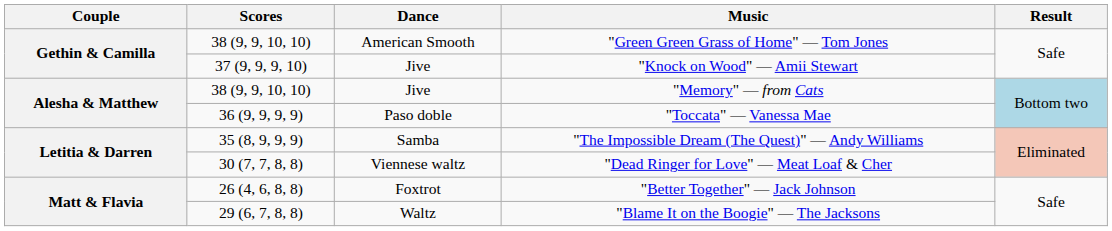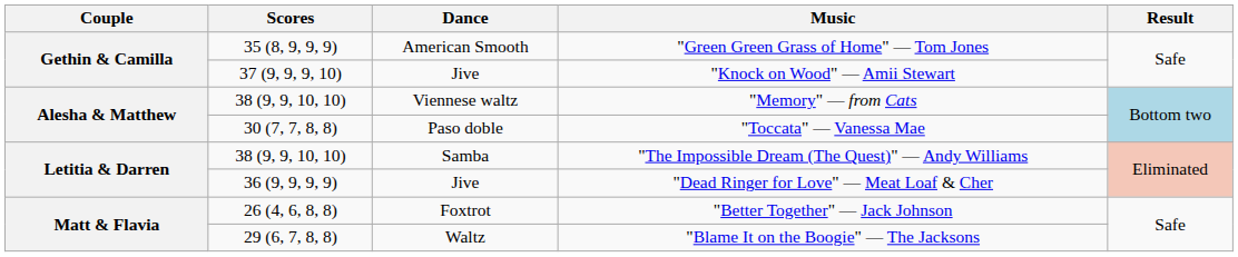 <table class="wikitable sortable" style="text-align:center; width:90%">
 <tr>
 <th scope="col">Couple</th>
 <th scope="col">Scores</th>
 <th scope="col" class="unsortable">Dance</th>
 <th scope="col" class="unsortable">Music</th>
 <th scope="col" class="unsortable">Result</th>
 </tr>
 <tr>
 <th scope="row" rowspan=2>Gethin & Camilla</th>
-<td>38 (9, 9, 10, 10)</td>
+<td>35 (8, 9, 9, 9)</td>
 <td>American Smooth</td>
 <td>"<a href='#'>Green Green Grass of Home</a>" — <a href='#'>Tom Jones</a></td>
 <td rowspan=2>Safe</td>
 </tr>
 <tr>
 <td>37 (9, 9, 9, 10)</td>
 <td>Jive</td>
 <td>"<a href='#'>Knock on Wood</a>" — <a href='#'>Amii Stewart</a></td>
 </tr>
 <tr>
 <th scope="row" rowspan=2>Alesha & Matthew</th>
 <td>38 (9, 9, 10, 10)</td>
-<td>Jive</td>
+<td>Viennese waltz</td>
 <td>"<a href='#'>Memory</a>" — <em>from <a href='#'>Cats</a></em></td>
 <td rowspan=2 bgcolor="lightblue">Bottom two</td>
 </tr>
 <tr>
-<td>36 (9, 9, 9, 9)</td>
+<td>30 (7, 7, 8, 8)</td>
 <td>Paso doble</td>
 <td>"<a href='#'>Toccata</a>" — <a href='#'>Vanessa Mae</a></td>
 </tr>
 <tr>
 <th scope="row" rowspan=2>Letitia & Darren</th>
-<td>35 (8, 9, 9, 9)</td>
+<td>38 (9, 9, 10, 10)</td>
 <td>Samba</td>
 <td>"<a href='#'>The Impossible Dream (The Quest)</a>" — <a href='#'>Andy Williams</a></td>
 <td rowspan=2 bgcolor="f4c7b8">Eliminated</td>
 </tr>
 <tr>
-<td>30 (7, 7, 8, 8)</td>
-<td>Viennese waltz</td>
+<td>36 (9, 9, 9, 9)</td>
+<td>Jive</td>
 <td>"<a href='#'>Dead Ringer for Love</a>" — <a href='#'>Meat Loaf</a> & <a href='#'>Cher</a></td>
 </tr>
 <tr>
 <th scope="row" rowspan=2>Matt & Flavia</th>
 <td>26 (4, 6, 8, 8)</td>
 <td>Foxtrot</td>
 <td>"<a href='#'>Better Together</a>" — <a href='#'>Jack Johnson</a></td>
 <td rowspan=2>Safe</td>
 </tr>
 <tr>
 <td>29 (6, 7, 8, 8)</td>
 <td>Waltz</td>
 <td>"<a href='#'>Blame It on the Boogie</a>" — <a href='#'>The Jacksons</a></td>
 </tr>
 </table>
